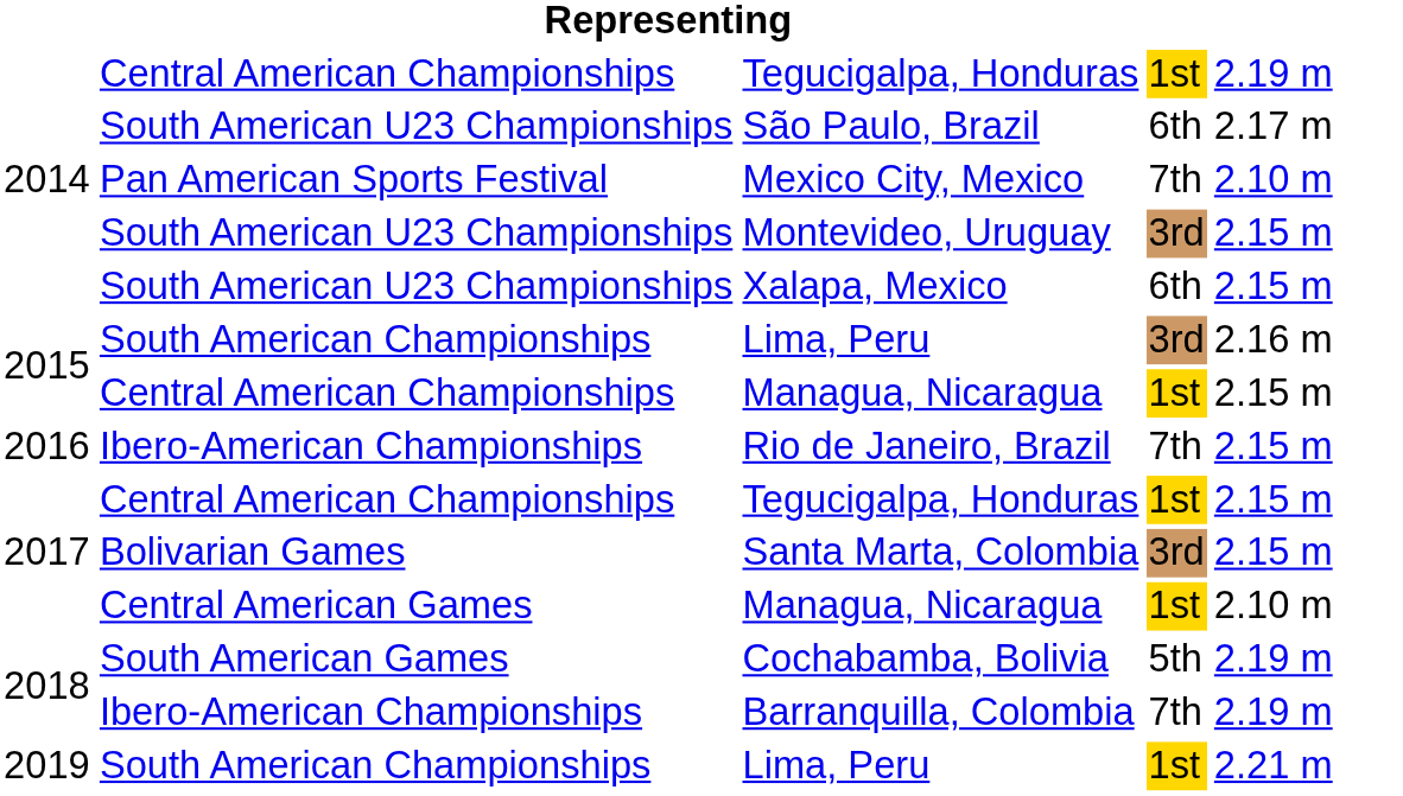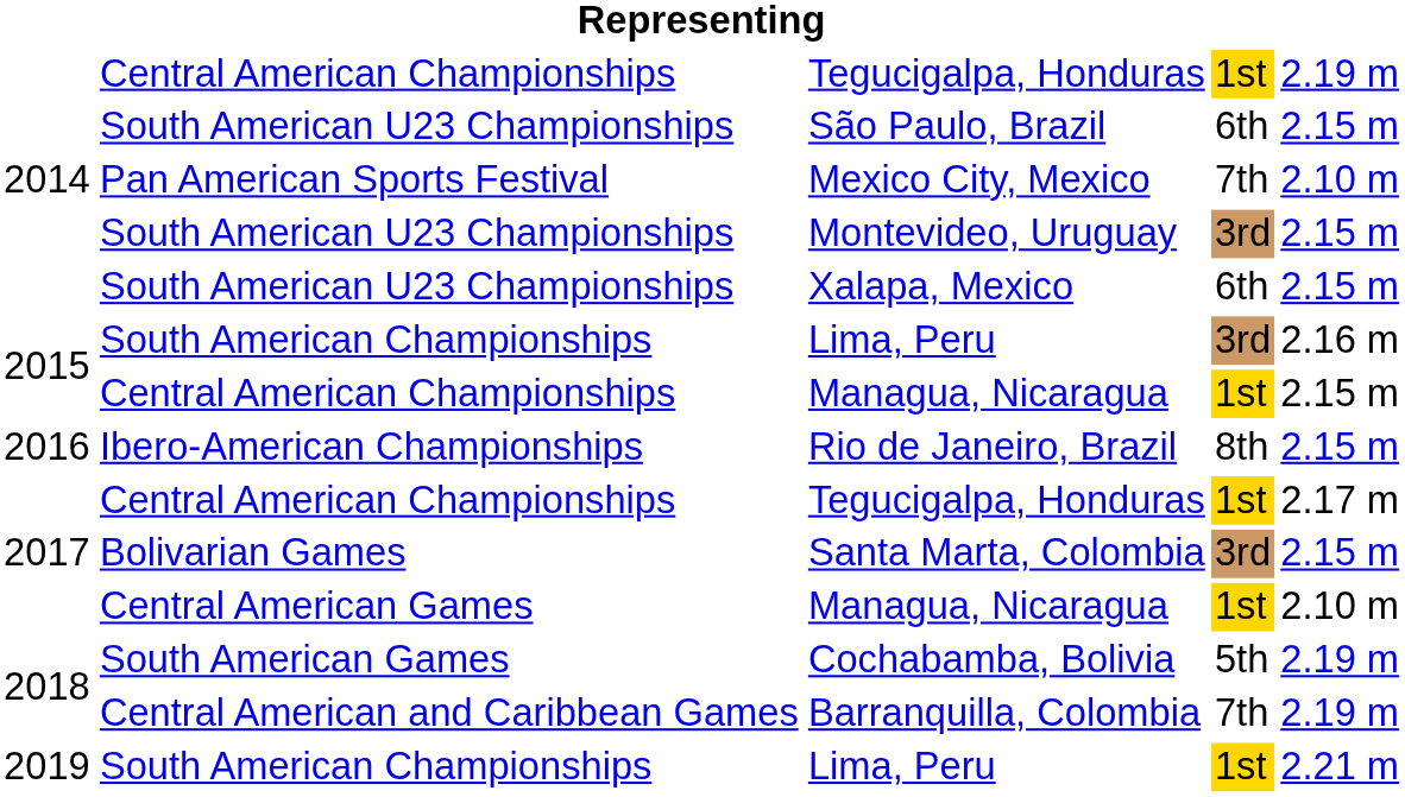 <table>
 <tr>
 <th colspan="5">Representing </th>
 </tr>
 <tr>
 <td rowspan=5>2014</td>
 <td><a href='#'>Central American Championships</a></td>
 <td><a href='#'>Tegucigalpa, Honduras</a></td>
 <td bgcolor=gold>1st</td>
 <td><a href='#'>2.19 m</a></td>
 </tr>
 <tr>
 <td><a href='#'>South American U23 Championships</a></td>
 <td><a href='#'>São Paulo, Brazil</a></td>
 <td>6th</td>
-<td>2.17 m</td>
+<td><a href='#'>2.15 m</a></td>
 </tr>
 <tr>
 <td><a href='#'>Pan American Sports Festival</a></td>
 <td><a href='#'>Mexico City, Mexico</a></td>
 <td>7th</td>
 <td><a href='#'>2.10 m</a></td>
 </tr>
 <tr>
 <td><a href='#'>South American U23 Championships</a></td>
 <td><a href='#'>Montevideo, Uruguay</a></td>
 <td bgcolor=cc9966>3rd</td>
 <td><a href='#'>2.15 m</a></td>
 </tr>
 <tr>
 <td><a href='#'>South American U23 Championships</a></td>
 <td><a href='#'>Xalapa, Mexico</a></td>
 <td>6th</td>
 <td><a href='#'>2.15 m</a></td>
 </tr>
 <tr>
 <td rowspan=2>2015</td>
 <td><a href='#'>South American Championships</a></td>
 <td><a href='#'>Lima, Peru</a></td>
 <td bgcolor=cc9966>3rd</td>
 <td>2.16 m</td>
 </tr>
 <tr>
 <td><a href='#'>Central American Championships</a></td>
 <td><a href='#'>Managua, Nicaragua</a></td>
 <td bgcolor=gold>1st</td>
 <td>2.15 m</td>
 </tr>
 <tr>
 <td>2016</td>
 <td><a href='#'>Ibero-American Championships</a></td>
 <td><a href='#'>Rio de Janeiro, Brazil</a></td>
-<td>7th</td>
+<td>8th</td>
 <td><a href='#'>2.15 m</a></td>
 </tr>
 <tr>
 <td rowspan=3>2017</td>
 <td><a href='#'>Central American Championships</a></td>
 <td><a href='#'>Tegucigalpa, Honduras</a></td>
 <td bgcolor=gold>1st</td>
-<td><a href='#'>2.15 m</a></td>
+<td>2.17 m</td>
 </tr>
 <tr>
 <td><a href='#'>Bolivarian Games</a></td>
 <td><a href='#'>Santa Marta, Colombia</a></td>
 <td bgcolor=cc9966>3rd</td>
 <td><a href='#'>2.15 m</a></td>
 </tr>
 <tr>
 <td><a href='#'>Central American Games</a></td>
 <td><a href='#'>Managua, Nicaragua</a></td>
 <td bgcolor=gold>1st</td>
 <td>2.10 m</td>
 </tr>
 <tr>
 <td rowspan=2>2018</td>
 <td><a href='#'>South American Games</a></td>
 <td><a href='#'>Cochabamba, Bolivia</a></td>
 <td>5th</td>
 <td><a href='#'>2.19 m</a></td>
 </tr>
 <tr>
-<td><a href='#'>Ibero-American Championships</a></td>
+<td><a href='#'>Central American and Caribbean Games</a></td>
 <td><a href='#'>Barranquilla, Colombia</a></td>
 <td>7th</td>
 <td><a href='#'>2.19 m</a></td>
 </tr>
 <tr>
 <td>2019</td>
 <td><a href='#'>South American Championships</a></td>
 <td><a href='#'>Lima, Peru</a></td>
 <td bgcolor=gold>1st</td>
 <td><a href='#'>2.21 m</a></td>
 </tr>
 </table>
